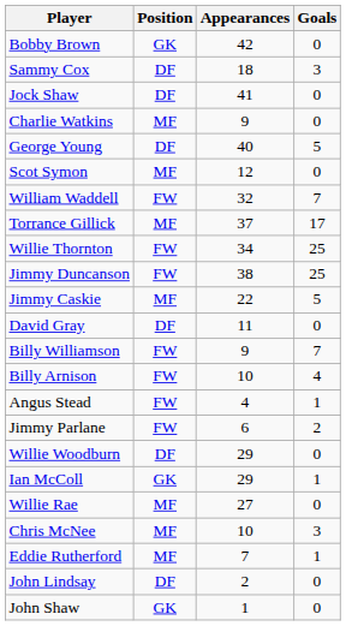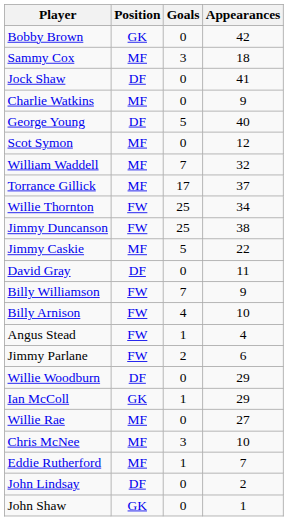 <table class="wikitable sortable" style="text-align: center;">
 <tr>
 <th>Player</th>
 <th>Position</th>
+<th>Goals</th>
 <th>Appearances</th>
-<th>Goals</th>
 </tr>
 <tr>
 <td align="left"> <a href='#'>Bobby Brown</a></td>
 <td><a href='#'>GK</a></td>
+<td>0</td>
 <td>42</td>
-<td>0</td>
 </tr>
 <tr>
 <td align="left"> <a href='#'>Sammy Cox</a></td>
-<td><a href='#'>DF</a></td>
+<td><a href='#'>MF</a></td>
+<td>3</td>
 <td>18</td>
-<td>3</td>
 </tr>
 <tr>
 <td align="left"> <a href='#'>Jock Shaw</a></td>
 <td><a href='#'>DF</a></td>
+<td>0</td>
 <td>41</td>
-<td>0</td>
 </tr>
 <tr>
 <td align="left"> <a href='#'>Charlie Watkins</a></td>
 <td><a href='#'>MF</a></td>
+<td>0</td>
 <td>9</td>
-<td>0</td>
 </tr>
 <tr>
 <td align="left"> <a href='#'>George Young</a></td>
 <td><a href='#'>DF</a></td>
+<td>5</td>
 <td>40</td>
-<td>5</td>
 </tr>
 <tr>
 <td align="left"> <a href='#'>Scot Symon</a></td>
 <td><a href='#'>MF</a></td>
+<td>0</td>
 <td>12</td>
-<td>0</td>
 </tr>
 <tr>
 <td align="left"> <a href='#'>William Waddell</a></td>
-<td><a href='#'>FW</a></td>
+<td><a href='#'>MF</a></td>
+<td>7</td>
 <td>32</td>
-<td>7</td>
 </tr>
 <tr>
 <td align="left"> <a href='#'>Torrance Gillick</a></td>
 <td><a href='#'>MF</a></td>
+<td>17</td>
 <td>37</td>
-<td>17</td>
 </tr>
 <tr>
 <td align="left"> <a href='#'>Willie Thornton</a></td>
 <td><a href='#'>FW</a></td>
+<td>25</td>
 <td>34</td>
-<td>25</td>
 </tr>
 <tr>
 <td align="left"> <a href='#'>Jimmy Duncanson</a></td>
 <td><a href='#'>FW</a></td>
+<td>25</td>
 <td>38</td>
-<td>25</td>
 </tr>
 <tr>
 <td align="left"> <a href='#'>Jimmy Caskie</a></td>
 <td><a href='#'>MF</a></td>
+<td>5</td>
 <td>22</td>
-<td>5</td>
 </tr>
 <tr>
 <td align="left"> <a href='#'>David Gray</a></td>
 <td><a href='#'>DF</a></td>
+<td>0</td>
 <td>11</td>
-<td>0</td>
 </tr>
 <tr>
 <td align="left"> <a href='#'>Billy Williamson</a></td>
 <td><a href='#'>FW</a></td>
+<td>7</td>
 <td>9</td>
-<td>7</td>
 </tr>
 <tr>
 <td align="left"> <a href='#'>Billy Arnison</a></td>
 <td><a href='#'>FW</a></td>
+<td>4</td>
 <td>10</td>
-<td>4</td>
 </tr>
 <tr>
 <td align="left"> Angus Stead</td>
 <td><a href='#'>FW</a></td>
+<td>1</td>
 <td>4</td>
-<td>1</td>
 </tr>
 <tr>
 <td align="left"> Jimmy Parlane</td>
 <td><a href='#'>FW</a></td>
+<td>2</td>
 <td>6</td>
-<td>2</td>
 </tr>
 <tr>
 <td align="left"> <a href='#'>Willie Woodburn</a></td>
 <td><a href='#'>DF</a></td>
+<td>0</td>
 <td>29</td>
-<td>0</td>
 </tr>
 <tr>
 <td align="left"> <a href='#'>Ian McColl</a></td>
 <td><a href='#'>GK</a></td>
+<td>1</td>
 <td>29</td>
-<td>1</td>
 </tr>
 <tr>
 <td align="left"> <a href='#'>Willie Rae</a></td>
 <td><a href='#'>MF</a></td>
+<td>0</td>
 <td>27</td>
-<td>0</td>
 </tr>
 <tr>
 <td align="left"> <a href='#'>Chris McNee</a></td>
 <td><a href='#'>MF</a></td>
+<td>3</td>
 <td>10</td>
-<td>3</td>
 </tr>
 <tr>
 <td align="left"> <a href='#'>Eddie Rutherford</a></td>
 <td><a href='#'>MF</a></td>
+<td>1</td>
 <td>7</td>
-<td>1</td>
 </tr>
 <tr>
 <td align="left"> <a href='#'>John Lindsay</a></td>
 <td><a href='#'>DF</a></td>
+<td>0</td>
 <td>2</td>
-<td>0</td>
 </tr>
 <tr>
 <td align="left"> John Shaw</td>
 <td><a href='#'>GK</a></td>
+<td>0</td>
 <td>1</td>
-<td>0</td>
 </tr>
 </table>
